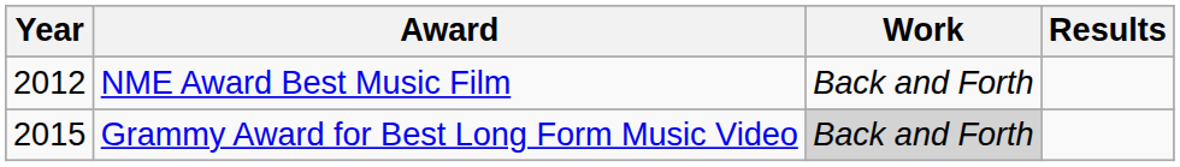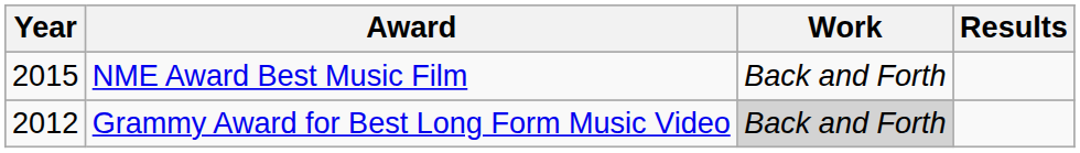 <table class="wikitable">
 <tr>
 <th>Year</th>
 <th>Award</th>
 <th>Work</th>
 <th>Results</th>
 </tr>
 <tr>
-<td>2012</td>
+<td>2015</td>
 <td><a href='#'>NME Award Best Music Film</a></td>
 <td><em>Back and Forth</em></td>
 <td></td>
 </tr>
 <tr>
-<td>2015</td>
+<td>2012</td>
 <td><a href='#'>Grammy Award for Best Long Form Music Video</a></td>
 <td style="background: lightgrey;"><em>Back and Forth</em></td>
 <td></td>
 </tr>
 </table>
